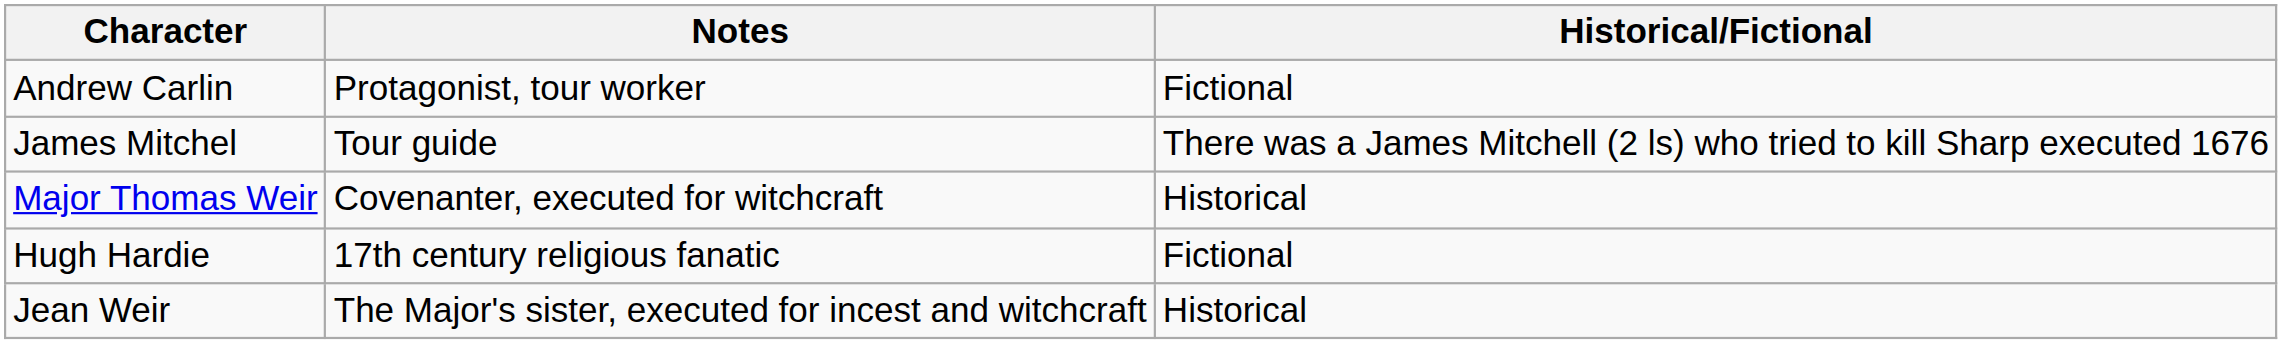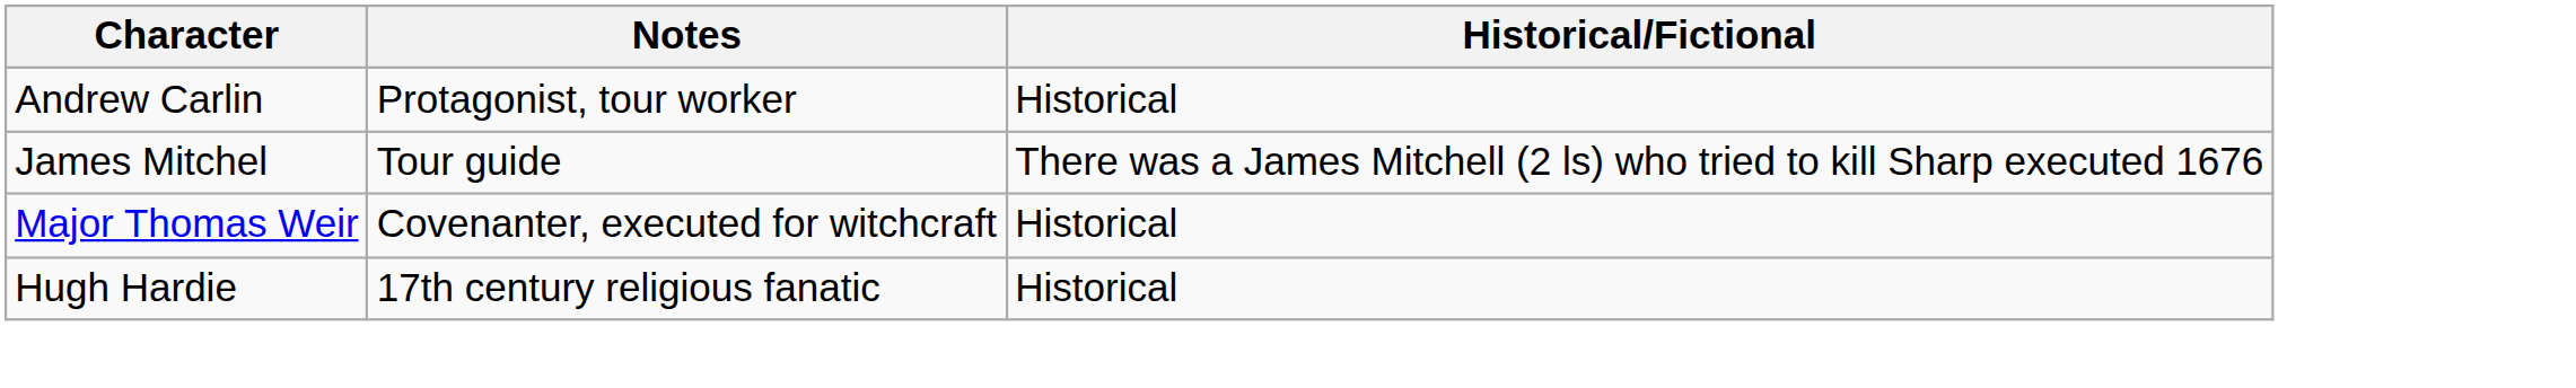 <table class="wikitable">
 <tr>
 <th>Character</th>
 <th>Notes</th>
 <th>Historical/Fictional</th>
 </tr>
 <tr>
 <td>Andrew Carlin</td>
 <td>Protagonist, tour worker</td>
-<td>Fictional</td>
+<td>Historical</td>
 </tr>
 <tr>
 <td>James Mitchel</td>
 <td>Tour guide</td>
 <td>There was a James Mitchell (2 ls) who tried to kill Sharp executed 1676 </td>
 </tr>
 <tr>
 <td><a href='#'>Major Thomas Weir</a></td>
 <td>Covenanter, executed for witchcraft</td>
 <td>Historical</td>
 </tr>
 <tr>
 <td>Hugh Hardie</td>
 <td>17th century religious fanatic</td>
-<td>Fictional</td>
-</tr>
-<tr>
-<td>Jean Weir</td>
-<td>The Major's sister, executed for incest and witchcraft</td>
 <td>Historical</td>
 </tr>
 </table>
